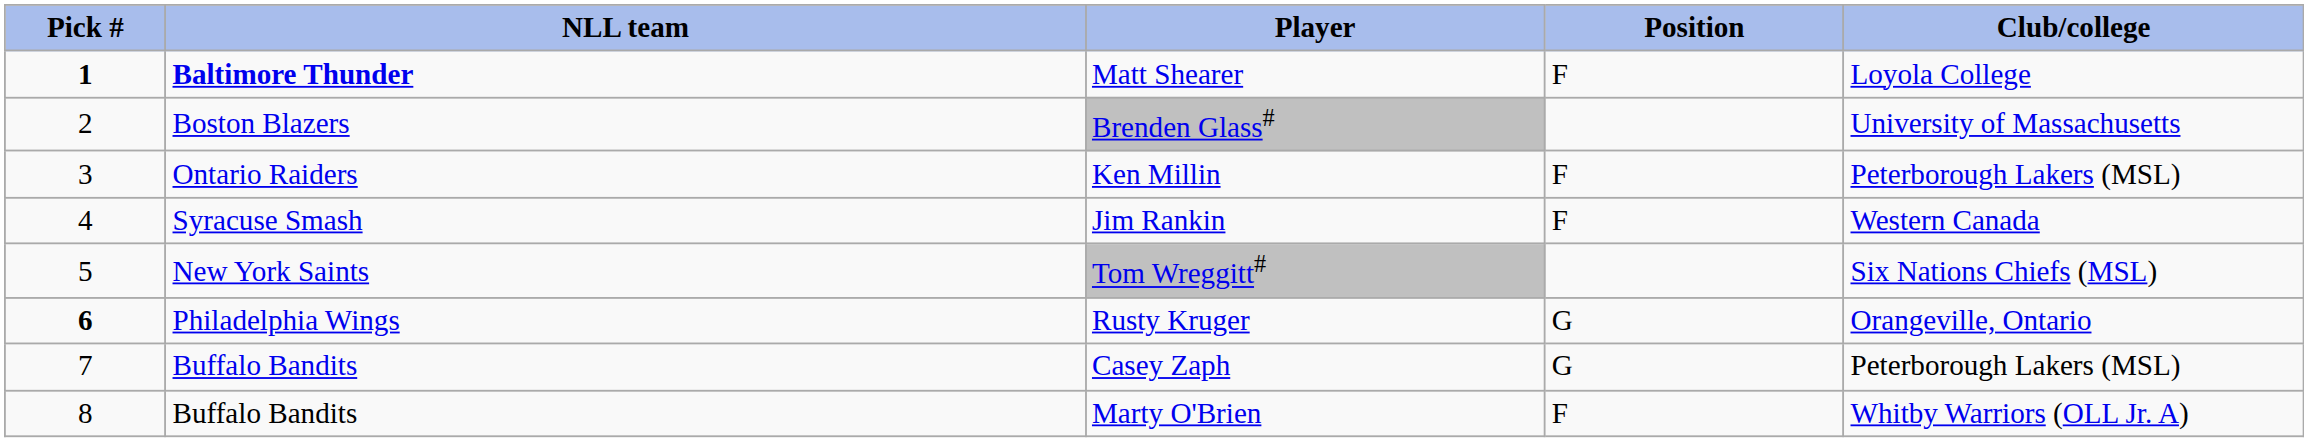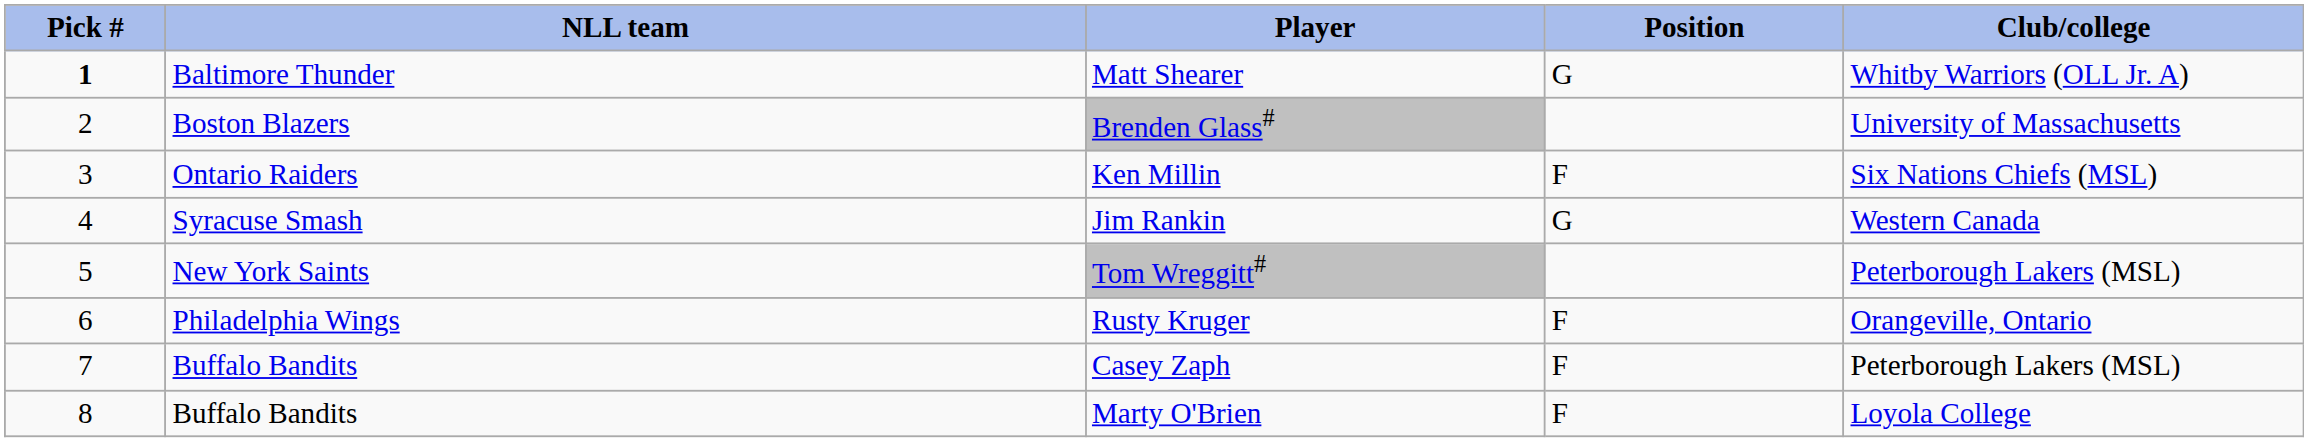 <table class="wikitable" style="width: 100%">
 <tr>
 <th style="background:#a8bdec; width:7%;">Pick #</th>
 <th style="width:40%; background:#a8bdec;">NLL team</th>
 <th style="width:20%; background:#a8bdec;">Player</th>
 <th style="width:13%; background:#a8bdec;">Position</th>
 <th style="width:20%; background:#a8bdec;">Club/college</th>
 </tr>
 <tr>
 <td align=center><strong>1</strong></td>
-<td><strong><a href='#'>Baltimore Thunder</a></strong></td>
+<td><a href='#'>Baltimore Thunder</a></td>
 <td><a href='#'>Matt Shearer</a></td>
-<td>F</td>
-<td><a href='#'>Loyola College</a></td>
+<td>G</td>
+<td><a href='#'>Whitby Warriors</a> (<a href='#'>OLL Jr. A</a>)</td>
 </tr>
 <tr>
 <td align=center>2</td>
 <td><a href='#'>Boston Blazers</a></td>
 <td bgcolor="#C0C0C0"><a href='#'>Brenden Glass</a><sup>#</sup></td>
 <td></td>
 <td><a href='#'>University of Massachusetts</a></td>
 </tr>
 <tr>
 <td align=center>3</td>
 <td><a href='#'>Ontario Raiders</a></td>
 <td><a href='#'>Ken Millin</a></td>
 <td>F</td>
-<td><a href='#'>Peterborough Lakers</a> (MSL)</td>
+<td><a href='#'>Six Nations Chiefs</a> (<a href='#'>MSL</a>)</td>
 </tr>
 <tr>
 <td align=center>4</td>
 <td><a href='#'>Syracuse Smash</a></td>
 <td><a href='#'>Jim Rankin</a></td>
-<td>F</td>
+<td>G</td>
 <td><a href='#'>Western Canada</a></td>
 </tr>
 <tr>
 <td align=center>5</td>
 <td><a href='#'>New York Saints</a></td>
 <td bgcolor="#C0C0C0"><a href='#'>Tom Wreggitt</a><sup>#</sup></td>
 <td></td>
-<td><a href='#'>Six Nations Chiefs</a> (<a href='#'>MSL</a>)</td>
+<td><a href='#'>Peterborough Lakers</a> (MSL)</td>
 </tr>
 <tr>
-<td align=center><strong>6</strong></td>
+<td align=center>6</td>
 <td><a href='#'>Philadelphia Wings</a></td>
 <td><a href='#'>Rusty Kruger</a></td>
-<td>G</td>
+<td>F</td>
 <td><a href='#'>Orangeville, Ontario</a></td>
 </tr>
 <tr>
 <td align=center>7</td>
 <td><a href='#'>Buffalo Bandits</a></td>
 <td><a href='#'>Casey Zaph</a></td>
-<td>G</td>
+<td>F</td>
 <td>Peterborough Lakers (MSL)</td>
 </tr>
 <tr>
 <td align=center>8</td>
 <td>Buffalo Bandits</td>
 <td><a href='#'>Marty O'Brien</a></td>
 <td>F</td>
-<td><a href='#'>Whitby Warriors</a> (<a href='#'>OLL Jr. A</a>)</td>
+<td><a href='#'>Loyola College</a></td>
 </tr>
 </table>
